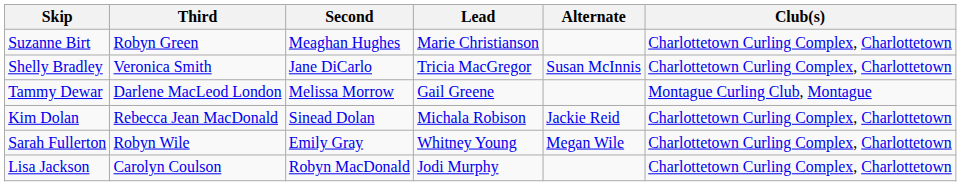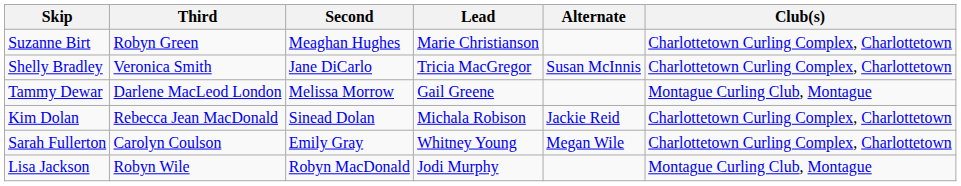 <table class="wikitable">
 <tr>
 <th>Skip</th>
 <th>Third</th>
 <th>Second</th>
 <th>Lead</th>
 <th>Alternate</th>
 <th>Club(s)</th>
 </tr>
 <tr>
 <td><a href='#'>Suzanne Birt</a></td>
 <td><a href='#'>Robyn Green</a></td>
 <td><a href='#'>Meaghan Hughes</a></td>
 <td><a href='#'>Marie Christianson</a></td>
 <td></td>
 <td><a href='#'>Charlottetown Curling Complex</a>, <a href='#'>Charlottetown</a></td>
 </tr>
 <tr>
 <td><a href='#'>Shelly Bradley</a></td>
 <td><a href='#'>Veronica Smith</a></td>
 <td><a href='#'>Jane DiCarlo</a></td>
 <td><a href='#'>Tricia MacGregor</a></td>
 <td><a href='#'>Susan McInnis</a></td>
 <td><a href='#'>Charlottetown Curling Complex</a>, <a href='#'>Charlottetown</a></td>
 </tr>
 <tr>
 <td><a href='#'>Tammy Dewar</a></td>
 <td><a href='#'>Darlene MacLeod London</a></td>
 <td><a href='#'>Melissa Morrow</a></td>
 <td><a href='#'>Gail Greene</a></td>
 <td></td>
 <td><a href='#'>Montague Curling Club</a>, <a href='#'>Montague</a></td>
 </tr>
 <tr>
 <td><a href='#'>Kim Dolan</a></td>
 <td><a href='#'>Rebecca Jean MacDonald</a></td>
 <td><a href='#'>Sinead Dolan</a></td>
 <td><a href='#'>Michala Robison</a></td>
 <td><a href='#'>Jackie Reid</a></td>
 <td><a href='#'>Charlottetown Curling Complex</a>, <a href='#'>Charlottetown</a></td>
 </tr>
 <tr>
 <td><a href='#'>Sarah Fullerton</a></td>
-<td><a href='#'>Robyn Wile</a></td>
+<td><a href='#'>Carolyn Coulson</a></td>
 <td><a href='#'>Emily Gray</a></td>
 <td><a href='#'>Whitney Young</a></td>
 <td><a href='#'>Megan Wile</a></td>
 <td><a href='#'>Charlottetown Curling Complex</a>, <a href='#'>Charlottetown</a></td>
 </tr>
 <tr>
 <td><a href='#'>Lisa Jackson</a></td>
-<td><a href='#'>Carolyn Coulson</a></td>
+<td><a href='#'>Robyn Wile</a></td>
 <td><a href='#'>Robyn MacDonald</a></td>
 <td><a href='#'>Jodi Murphy</a></td>
 <td></td>
-<td><a href='#'>Charlottetown Curling Complex</a>, <a href='#'>Charlottetown</a></td>
+<td><a href='#'>Montague Curling Club</a>, <a href='#'>Montague</a></td>
 </tr>
 </table>
